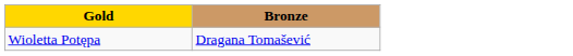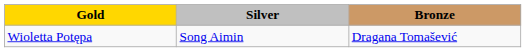 <table class="wikitable" style="text-align:left">
 <tr align="center">
 <td width=200 bgcolor=gold><strong>Gold</strong></td>
+<td width=200 bgcolor=silver><strong>Silver</strong></td>
 <td width=200 bgcolor=CC9966><strong>Bronze</strong></td>
 </tr>
 <tr>
 <td><a href='#'>Wioletta Potępa</a><br><em></em></td>
+<td><a href='#'>Song Aimin</a><br><em></em></td>
 <td><a href='#'>Dragana Tomašević</a><br><em></em></td>
 </tr>
 </table>
